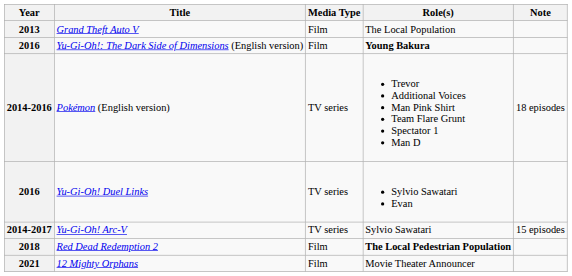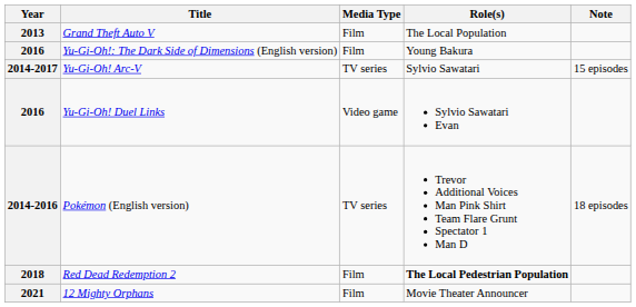 <table class="wikitable sortable mw-collapsible">
 <tr>
 <th>Year</th>
 <th>Title</th>
 <th>Media Type</th>
 <th>Role(s)</th>
 <th>Note</th>
 </tr>
 <tr>
 <th>2013</th>
 <td><em><a href='#'>Grand Theft Auto V</a></em></td>
 <td>Film</td>
 <td>The Local Population</td>
 <td></td>
 </tr>
 <tr>
 <th>2016</th>
 <td><em><a href='#'>Yu-Gi-Oh!: The Dark Side of Dimensions</a></em> (English version)</td>
 <td>Film</td>
-<td><strong>Young Bakura</strong></td>
+<td>Young Bakura</td>
+<td></td>
+</tr>
+<tr>
+<th>2014-2017</th>
+<td><em><a href='#'>Yu-Gi-Oh! Arc-V</a></em></td>
+<td>TV series</td>
+<td>Sylvio Sawatari</td>
+<td>15 episodes</td>
+</tr>
+<tr>
+<th>2016</th>
+<td><em><a href='#'>Yu-Gi-Oh! Duel Links</a></em></td>
+<td>Video game</td>
+<td><br><ul><li>Sylvio Sawatari</li><li>Evan</li></ul></td>
 <td></td>
 </tr>
 <tr>
 <th>2014-2016</th>
 <td><em><a href='#'>Pokémon</a></em> (English version)</td>
 <td>TV series</td>
 <td><br><ul><li>Trevor</li><li>Additional Voices</li><li>Man Pink Shirt</li><li>Team Flare Grunt</li><li>Spectator 1</li><li>Man D</li></ul></td>
 <td>18 episodes</td>
-</tr>
-<tr>
-<th>2016</th>
-<td><em><a href='#'>Yu-Gi-Oh! Duel Links</a></em></td>
-<td>TV series</td>
-<td><br><ul><li>Sylvio Sawatari</li><li>Evan</li></ul></td>
-<td></td>
-</tr>
-<tr>
-<th>2014-2017</th>
-<td><em><a href='#'>Yu-Gi-Oh! Arc-V</a></em></td>
-<td>TV series</td>
-<td>Sylvio Sawatari</td>
-<td>15 episodes</td>
 </tr>
 <tr>
 <th>2018</th>
 <td><em><a href='#'>Red Dead Redemption 2</a></em></td>
 <td>Film</td>
 <td><strong>The Local Pedestrian Population</strong></td>
 <td></td>
 </tr>
 <tr>
 <th>2021</th>
 <td><em><a href='#'>12 Mighty Orphans</a></em></td>
 <td>Film</td>
 <td>Movie Theater Announcer</td>
 <td></td>
 </tr>
 </table>
